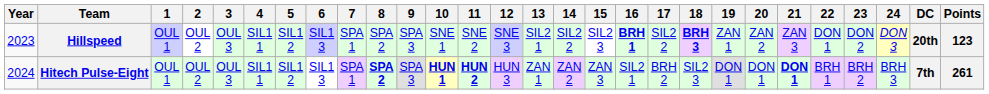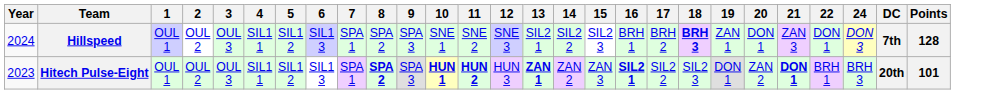 <table class="wikitable" style="text-align:center; font-size:85%">
 <tr>
 <th>Year</th>
 <th>Team</th>
 <th>1</th>
 <th>2</th>
 <th>3</th>
 <th>4</th>
 <th>5</th>
 <th>6</th>
 <th>7</th>
 <th>8</th>
 <th>9</th>
 <th>10</th>
 <th>11</th>
 <th>12</th>
 <th>13</th>
 <th>14</th>
 <th>15</th>
 <th>16</th>
 <th>17</th>
 <th>18</th>
 <th>19</th>
 <th>20</th>
 <th>21</th>
 <th>22</th>
-<th>23</th>
 <th>24</th>
 <th>DC</th>
 <th>Points</th>
 </tr>
 <tr>
-<td><a href='#'>2023</a></td>
+<td><a href='#'>2024</a></td>
 <th nowrap><a href='#'>Hillspeed</a></th>
 <td style="background:#cfcfff;"><a href='#'>OUL<br>1</a><br></td>
 <td style="background:#ffffff;"><a href='#'>OUL<br>2</a><br></td>
 <td style="background:#dfffdf;"><a href='#'>OUL<br>3</a><br></td>
 <td style="background:#dfffdf;"><a href='#'>SIL1<br>1</a><br></td>
 <td style="background:#dfffdf;"><a href='#'>SIL1<br>2</a><br></td>
 <td style="background:#cfcfff;"><a href='#'>SIL1<br>3</a><br></td>
 <td style="background:#dfffdf;"><a href='#'>SPA<br>1</a><br></td>
 <td style="background:#dfffdf;"><a href='#'>SPA<br>2</a><br></td>
 <td style="background:#dfffdf;"><a href='#'>SPA<br>3</a><br></td>
 <td style="background:#dfffdf;"><a href='#'>SNE<br>1</a><br></td>
 <td style="background:#dfffdf;"><a href='#'>SNE<br>2</a><br></td>
 <td style="background:#cfcfff;"><a href='#'>SNE<br>3</a><br></td>
 <td style="background:#dfffdf;"><a href='#'>SIL2<br>1</a><br></td>
 <td style="background:#dfffdf;"><a href='#'>SIL2<br>2</a><br></td>
 <td style="background:#ffffff;"><a href='#'>SIL2<br>3</a><br></td>
-<td style="background:#dfffdf;"><strong><a href='#'>BRH<br>1</a><br></strong></td>
-<td style="background:#dfffdf;"><a href='#'>SIL2<br>2</a><br></td>
+<td style="background:#dfffdf;"><a href='#'>BRH<br>1</a><br></td>
+<td style="background:#dfffdf;"><a href='#'>BRH<br>2</a><br></td>
 <td style="background:#efcfff;"><strong><a href='#'>BRH<br>3</a><br></strong></td>
 <td style="background:#dfffdf;"><a href='#'>ZAN<br>1</a><br></td>
-<td style="background:#dfffdf;"><a href='#'>ZAN<br>2</a><br></td>
+<td style="background:#dfffdf;"><a href='#'>DON<br>1</a><br></td>
 <td style="background:#efcfff;"><a href='#'>ZAN<br>3</a><br></td>
 <td style="background:#dfffdf;"><a href='#'>DON<br>1</a><br></td>
-<td style="background:#dfffdf;"><a href='#'>DON<br>2</a><br></td>
 <td style="background:#ffffbf;"><em><a href='#'>DON<br>3</a></em><br></td>
-<th>20th</th>
-<th>123</th>
+<th>7th</th>
+<th>128</th>
 </tr>
 <tr>
-<td><a href='#'>2024</a></td>
+<td><a href='#'>2023</a></td>
 <th nowrap><a href='#'>Hitech Pulse-Eight</a></th>
 <td style="background:#dfffdf;"><a href='#'>OUL<br>1</a><br></td>
 <td style="background:#dfffdf;"><a href='#'>OUL<br>2</a><br></td>
 <td style="background:#dfffdf;"><a href='#'>OUL<br>3</a><br></td>
 <td style="background:#dfffdf;"><a href='#'>SIL1<br>1</a><br></td>
 <td style="background:#dfffdf;"><a href='#'>SIL1<br>2</a><br></td>
 <td style="background:#ffffff;"><a href='#'>SIL1<br>3</a><br></td>
 <td style="background:#efcfff;"><a href='#'>SPA<br>1</a><br></td>
 <td style="background:#dfffdf;"><strong><a href='#'>SPA<br>2</a><br></strong></td>
 <td style="background:#dfdfdf;"><a href='#'>SPA<br>3</a><br></td>
 <td style="background:#ffffbf;"><strong><a href='#'>HUN<br>1</a></strong><br></td>
 <td style="background:#dfffdf;"><strong><a href='#'>HUN<br>2</a></strong><br></td>
 <td style="background:#efcfff;"><a href='#'>HUN<br>3</a><br></td>
-<td style="background:#dfffdf;"><a href='#'>ZAN<br>1</a><br></td>
+<td style="background:#dfffdf;"><strong><a href='#'>ZAN<br>1</a><br></strong></td>
 <td style="background:#efcfff;"><a href='#'>ZAN<br>2</a><br></td>
 <td style="background:#dfffdf;"><a href='#'>ZAN<br>3</a><br></td>
-<td style="background:#dfffdf;"><a href='#'>SIL2<br>1</a><br></td>
-<td style="background:#dfffdf;"><a href='#'>BRH<br>2</a><br></td>
+<td style="background:#dfffdf;"><strong><a href='#'>SIL2<br>1</a><br></strong></td>
+<td style="background:#dfffdf;"><a href='#'>SIL2<br>2</a><br></td>
 <td style="background:#dfffdf;"><a href='#'>SIL2<br>3</a><br></td>
 <td style="background:#dfdfdf;"><a href='#'>DON<br>1</a><br></td>
-<td style="background:#dfffdf;"><a href='#'>DON<br>1</a><br></td>
+<td style="background:#dfffdf;"><a href='#'>ZAN<br>2</a><br></td>
 <td style="background:#dfffdf;"><strong><a href='#'>DON<br>1</a><br></strong></td>
 <td style="background:#efcfff;"><a href='#'>BRH<br>1</a><br></td>
-<td style="background:#efcfff;"><a href='#'>BRH<br>2</a><br></td>
 <td style="background:#dfffdf;"><a href='#'>BRH<br>3</a><br></td>
-<th>7th</th>
-<th>261</th>
+<th>20th</th>
+<th>101</th>
 </tr>
 </table>
